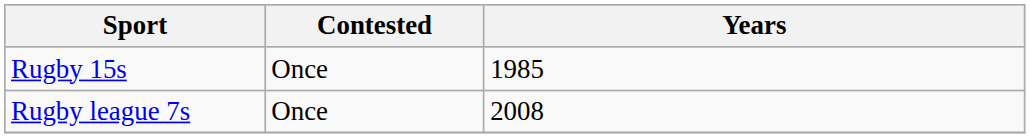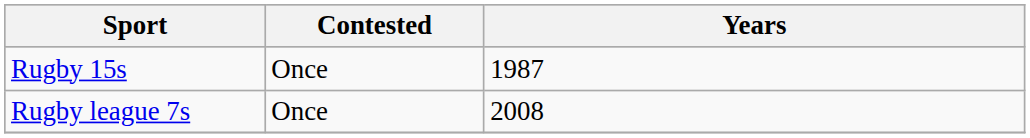 <table class="wikitable sortable">
 <tr>
 <th scope="col" style="width:10.8em;">Sport</th>
 <th scope="col" style="width:8.5em;">Contested</th>
 <th scope="col" style="width:23.8em;">Years</th>
 </tr>
 <tr>
 <td><a href='#'>Rugby 15s</a></td>
 <td>Once</td>
-<td>1985</td>
+<td>1987</td>
 </tr>
 <tr>
 <td><a href='#'>Rugby league 7s</a></td>
 <td>Once</td>
 <td>2008</td>
 </tr>
 <tr>
 </tr>
 </table>
